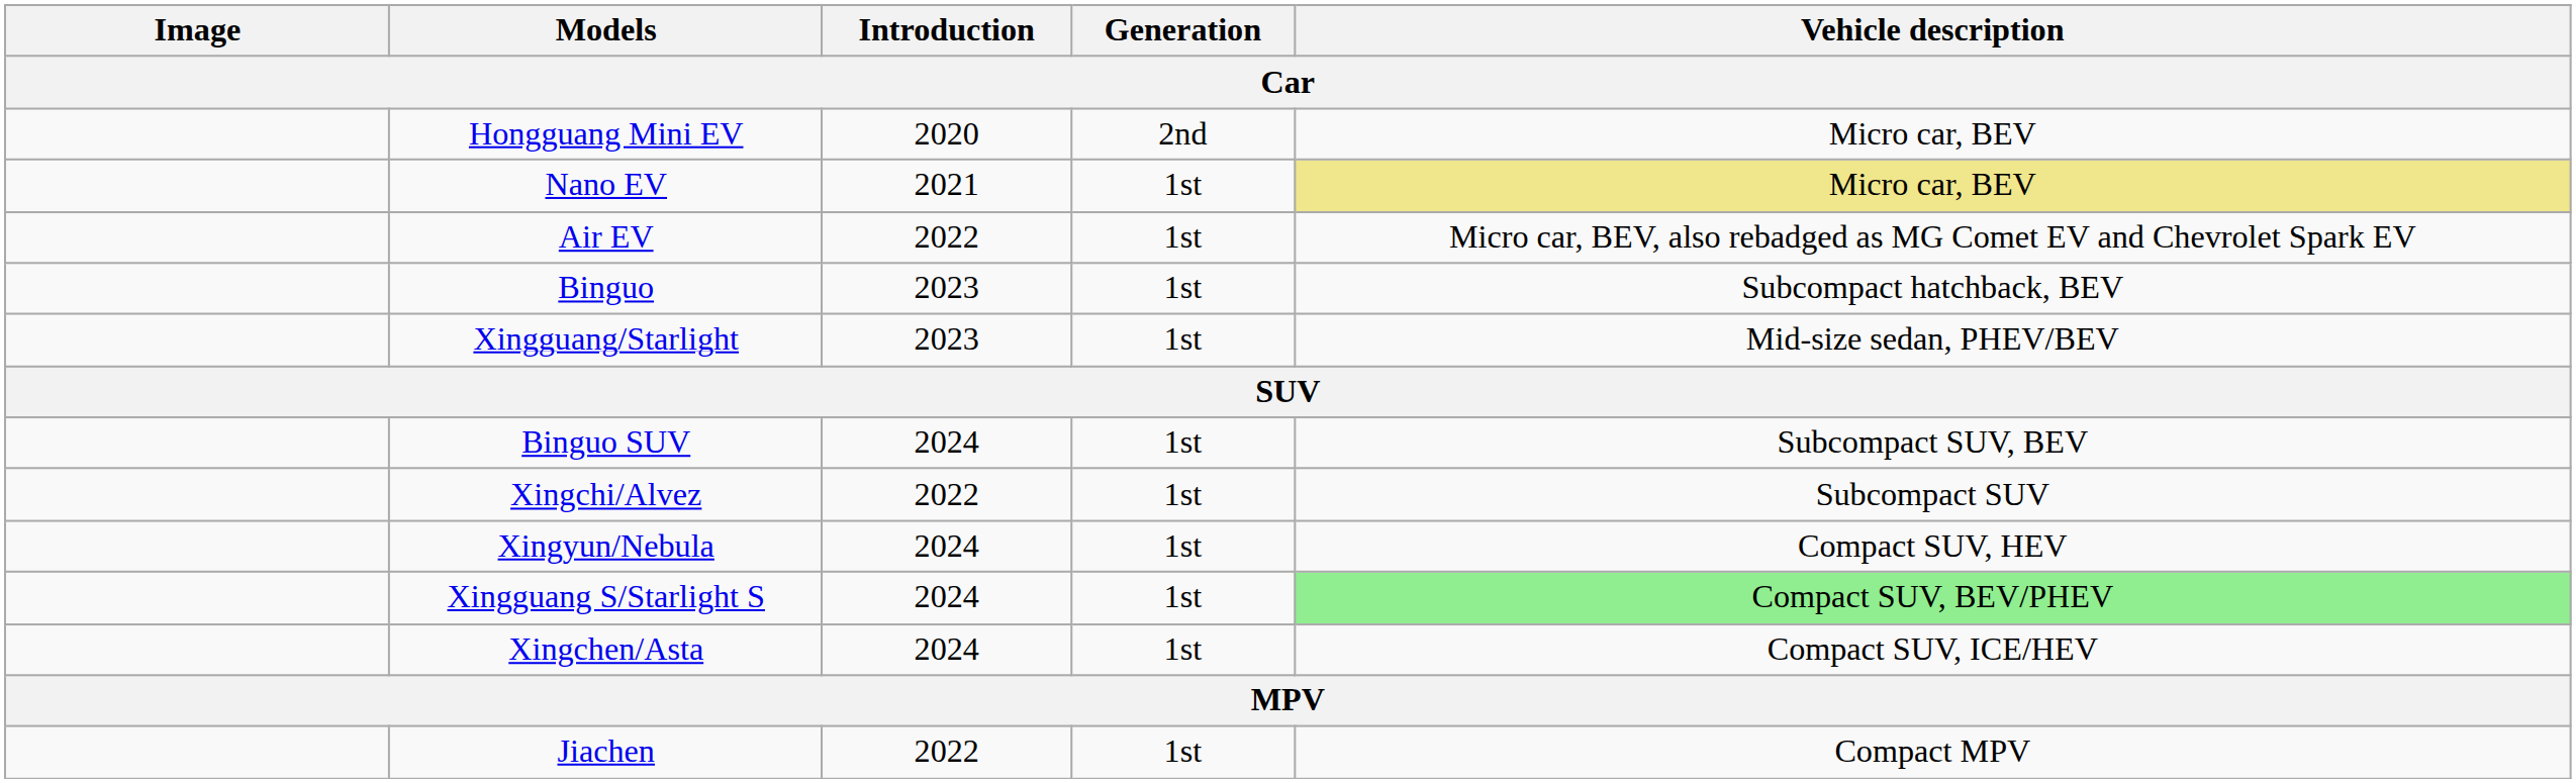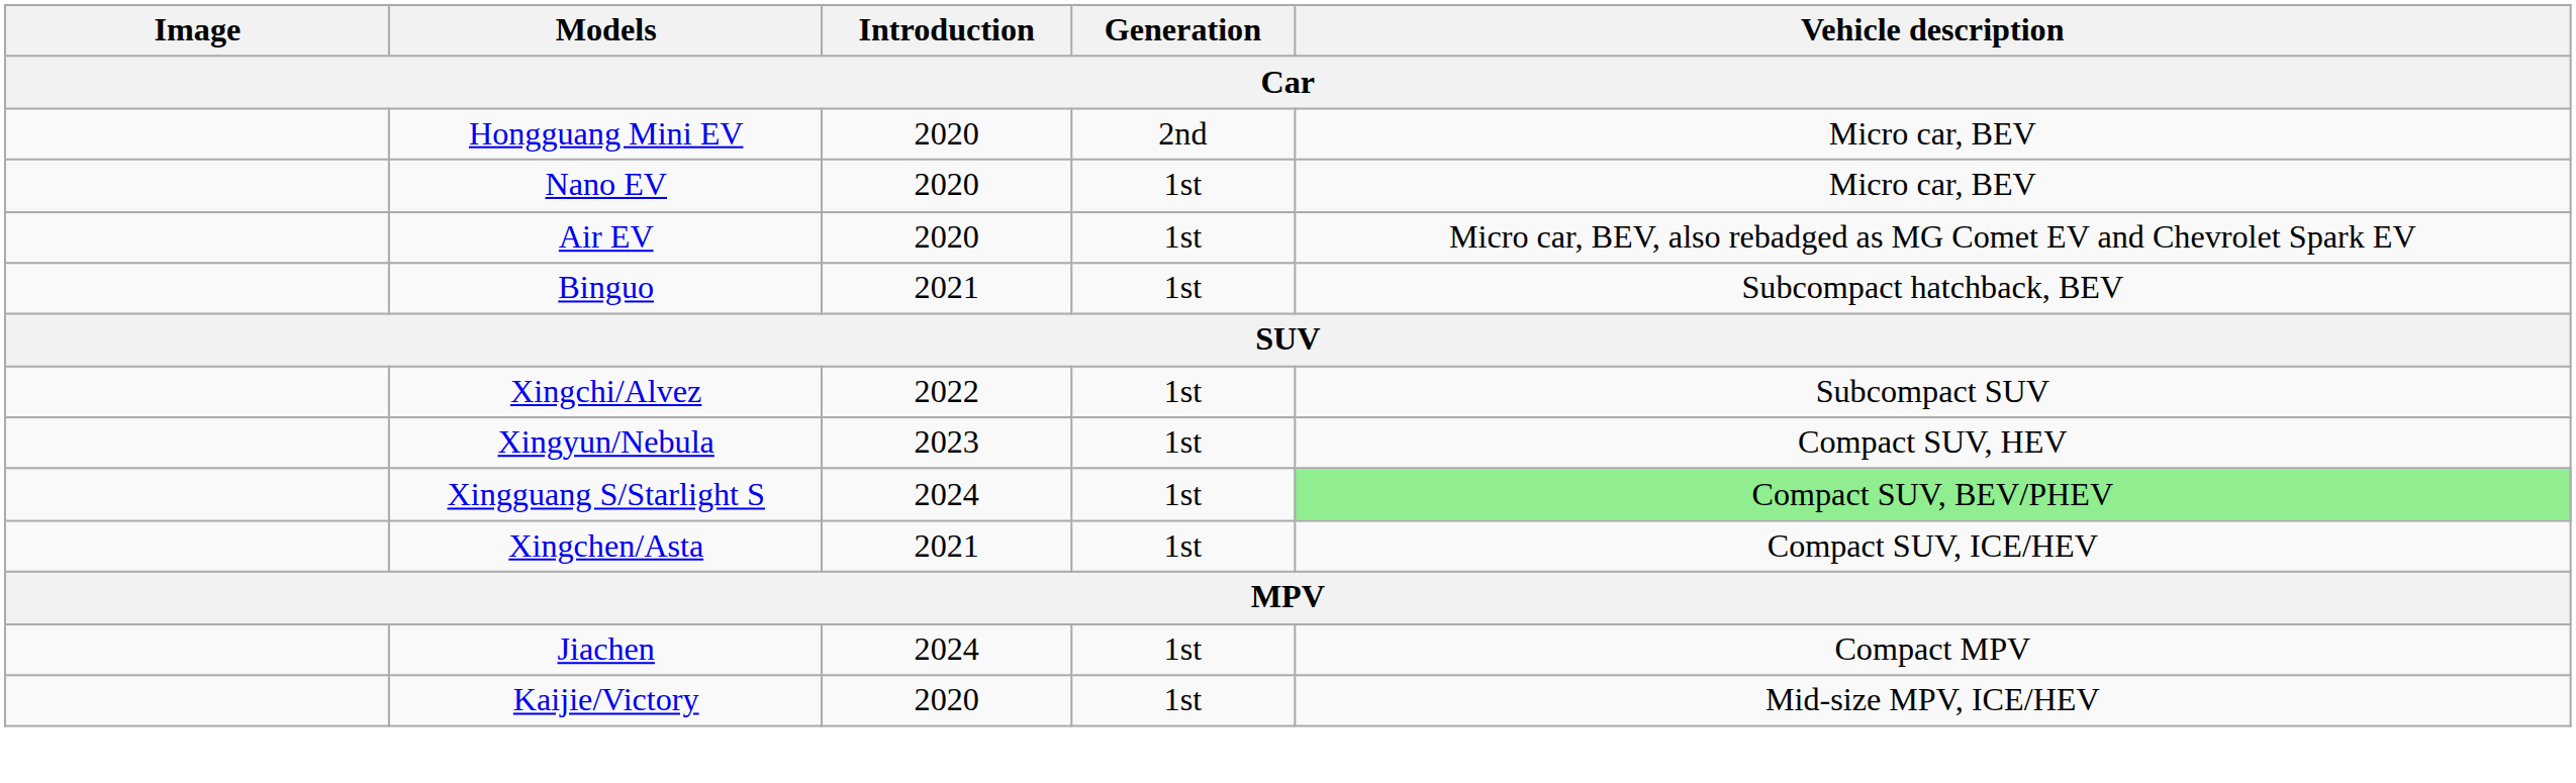 <table class="wikitable sortable" style="text-align: center; width: 100%">
 <tr>
 <th class="unsortable" width="15%">Image</th>
 <th>Models</th>
 <th>Introduction</th>
 <th class="unsortable">Generation</th>
 <th>Vehicle description</th>
 </tr>
 <tr>
 <th colspan="5">Car</th>
 </tr>
 <tr>
 <td></td>
 <td><a href='#'>Hongguang Mini EV</a></td>
 <td>2020</td>
 <td>2nd</td>
 <td>Micro car, BEV</td>
 </tr>
 <tr>
 <td></td>
 <td><a href='#'>Nano EV</a></td>
-<td>2021</td>
+<td>2020</td>
 <td>1st</td>
-<td style="background: khaki;">Micro car, BEV</td>
+<td>Micro car, BEV</td>
 </tr>
 <tr>
 <td></td>
 <td><a href='#'>Air EV</a></td>
-<td>2022</td>
+<td>2020</td>
 <td>1st</td>
 <td>Micro car, BEV, also rebadged as MG Comet EV and Chevrolet Spark EV</td>
 </tr>
 <tr>
 <td></td>
 <td><a href='#'>Binguo</a></td>
-<td>2023</td>
+<td>2021</td>
 <td>1st</td>
 <td>Subcompact hatchback, BEV</td>
 </tr>
 <tr>
-<td></td>
-<td><a href='#'>Xingguang/Starlight</a></td>
-<td>2023</td>
-<td>1st</td>
-<td>Mid-size sedan, PHEV/BEV</td>
-</tr>
-<tr>
 <th colspan="5">SUV</th>
-</tr>
-<tr>
-<td></td>
-<td><a href='#'>Binguo SUV</a></td>
-<td>2024</td>
-<td>1st</td>
-<td>Subcompact SUV, BEV</td>
 </tr>
 <tr>
 <td></td>
 <td><a href='#'>Xingchi/Alvez</a></td>
 <td>2022</td>
 <td>1st</td>
 <td>Subcompact SUV</td>
 </tr>
 <tr>
 <td></td>
 <td><a href='#'>Xingyun/Nebula</a></td>
-<td>2024</td>
+<td>2023</td>
 <td>1st</td>
 <td>Compact SUV, HEV</td>
 </tr>
 <tr>
 <td></td>
 <td><a href='#'>Xingguang S/Starlight S</a></td>
 <td>2024</td>
 <td>1st</td>
 <td style="background: lightgreen;">Compact SUV, BEV/PHEV</td>
 </tr>
 <tr>
 <td></td>
 <td><a href='#'>Xingchen/Asta</a></td>
-<td>2024</td>
+<td>2021</td>
 <td>1st</td>
 <td>Compact SUV, ICE/HEV</td>
 </tr>
 <tr>
 <th colspan="5">MPV</th>
 </tr>
 <tr>
 <td></td>
 <td><a href='#'>Jiachen</a></td>
-<td>2022</td>
+<td>2024</td>
 <td>1st</td>
 <td>Compact MPV</td>
 </tr>
+<tr>
+<td></td>
+<td><a href='#'>Kaijie/Victory</a></td>
+<td>2020</td>
+<td>1st</td>
+<td>Mid-size MPV, ICE/HEV</td>
+</tr>
 </table>
